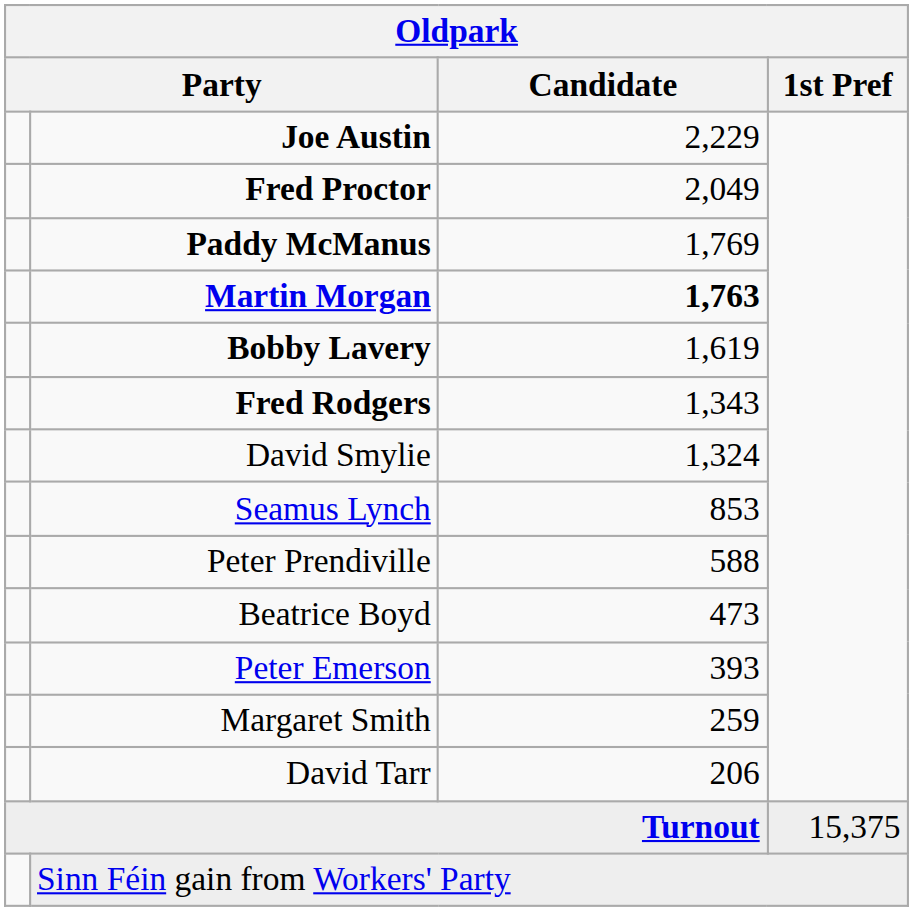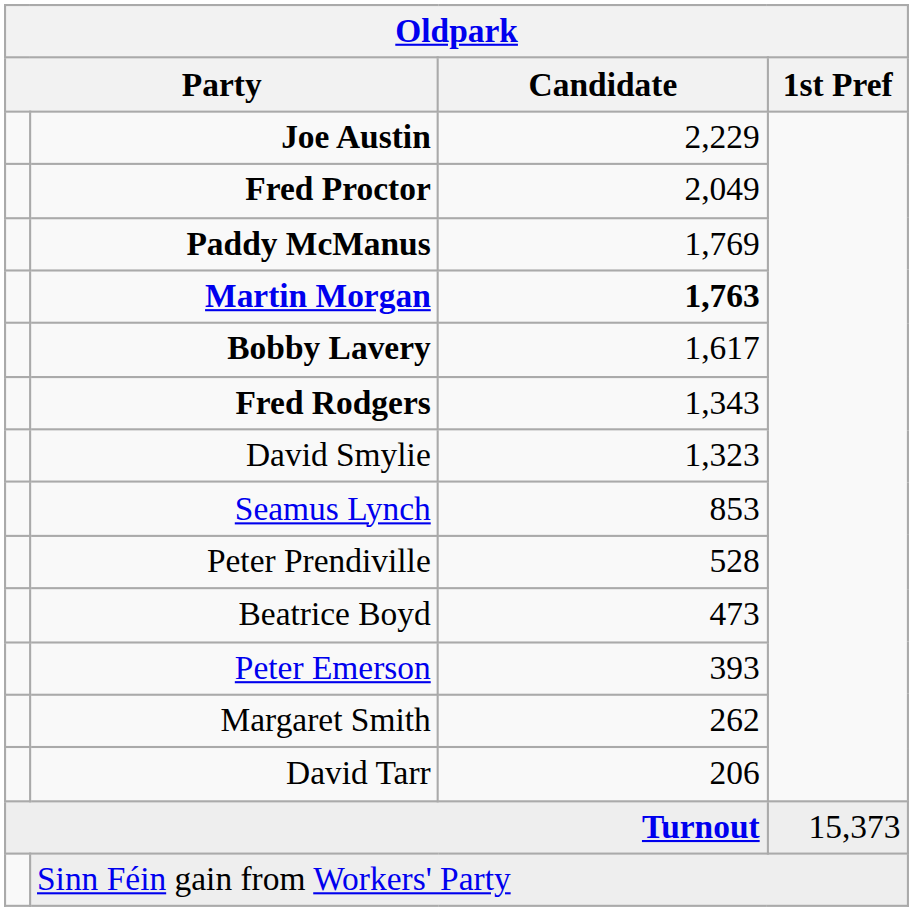 <table class="wikitable">
 <tr>
 <th colspan="4" align="center"><a href='#'>Oldpark</a></th>
 </tr>
 <tr>
 <th colspan="2" align="center" width=200>Party</th>
 <th width=150>Candidate</th>
 <th width=60>1st Pref</th>
 </tr>
 <tr>
 <td></td>
 <td align="right"><strong>Joe Austin</strong></td>
 <td align="right">2,229</td>
 </tr>
 <tr>
 <td></td>
 <td align="right"><strong>Fred Proctor</strong></td>
 <td align="right">2,049</td>
 </tr>
 <tr>
 <td></td>
 <td align="right"><strong>Paddy McManus</strong></td>
 <td align="right">1,769</td>
 </tr>
 <tr>
 <td></td>
 <td align="right"><strong><a href='#'>Martin Morgan</a></strong></td>
 <td align="right"><strong>1,763</strong></td>
 </tr>
 <tr>
 <td></td>
 <td align="right"><strong>Bobby Lavery</strong></td>
-<td align="right">1,619</td>
+<td align="right">1,617</td>
 </tr>
 <tr>
 <td></td>
 <td align="right"><strong>Fred Rodgers</strong></td>
 <td align="right">1,343</td>
 </tr>
 <tr>
 <td></td>
 <td align="right">David Smylie</td>
-<td align="right">1,324</td>
+<td align="right">1,323</td>
 </tr>
 <tr>
 <td></td>
 <td align="right"><a href='#'>Seamus Lynch</a></td>
 <td align="right">853</td>
 </tr>
 <tr>
 <td></td>
 <td align="right">Peter Prendiville</td>
-<td align="right">588</td>
+<td align="right">528</td>
 </tr>
 <tr>
 <td></td>
 <td align="right">Beatrice Boyd</td>
 <td align="right">473</td>
 </tr>
 <tr>
 <td></td>
 <td align="right"><a href='#'>Peter Emerson</a></td>
 <td align="right">393</td>
 </tr>
 <tr>
 <td></td>
 <td align="right">Margaret Smith</td>
-<td align="right">259</td>
+<td align="right">262</td>
 </tr>
 <tr>
 <td></td>
 <td align="right">David Tarr</td>
 <td align="right">206</td>
 </tr>
 <tr bgcolor="EEEEEE">
 <td colspan=3 align="right"><strong><a href='#'>Turnout</a></strong></td>
-<td align="right">15,375</td>
+<td align="right">15,373</td>
 </tr>
 <tr>
 <td bgcolor=></td>
 <td colspan=3 bgcolor="EEEEEE"><a href='#'>Sinn Féin</a> gain from <a href='#'>Workers' Party</a></td>
 </tr>
 </table>
